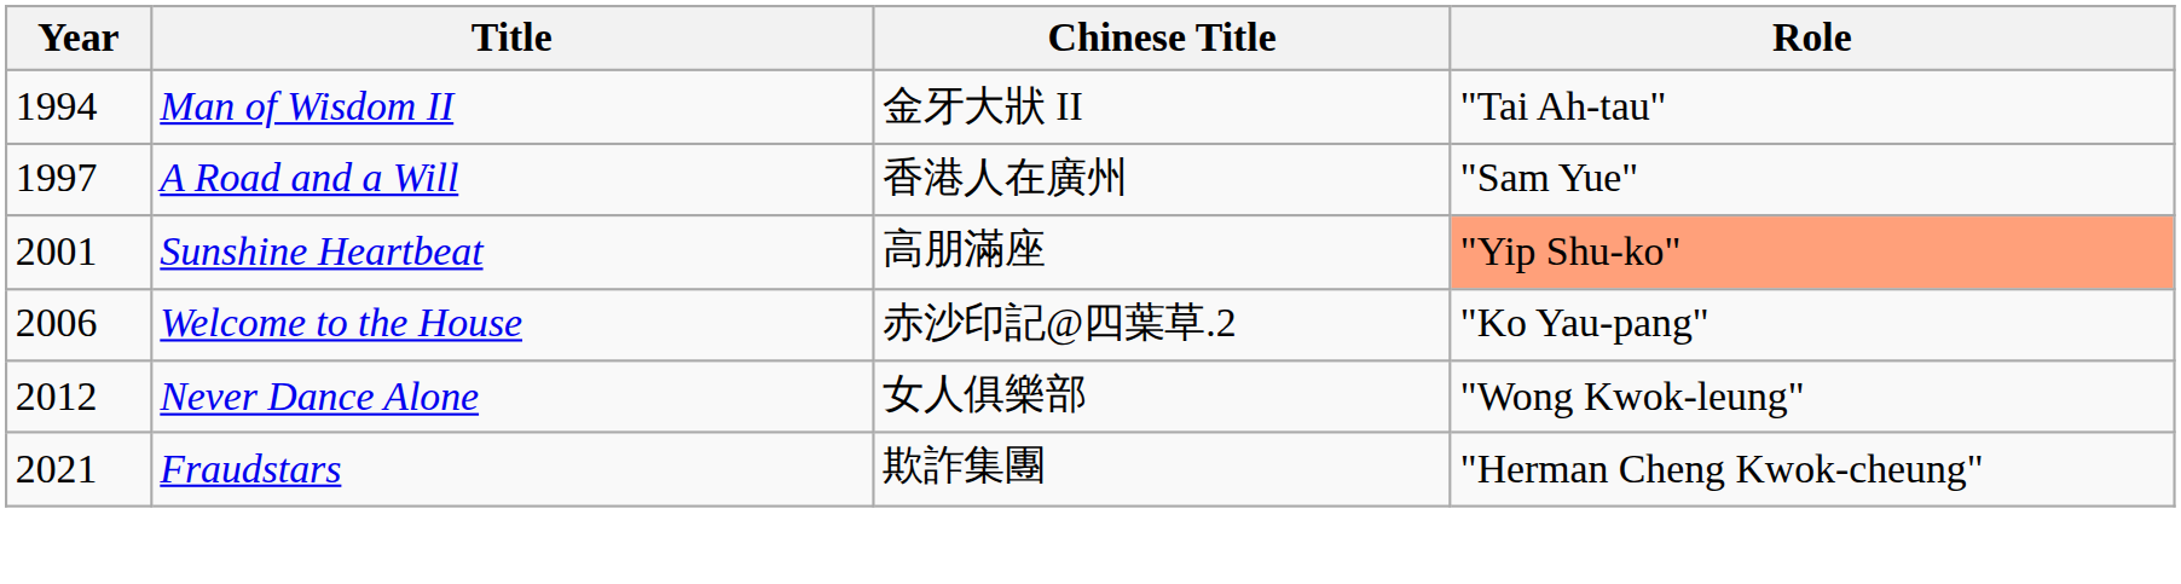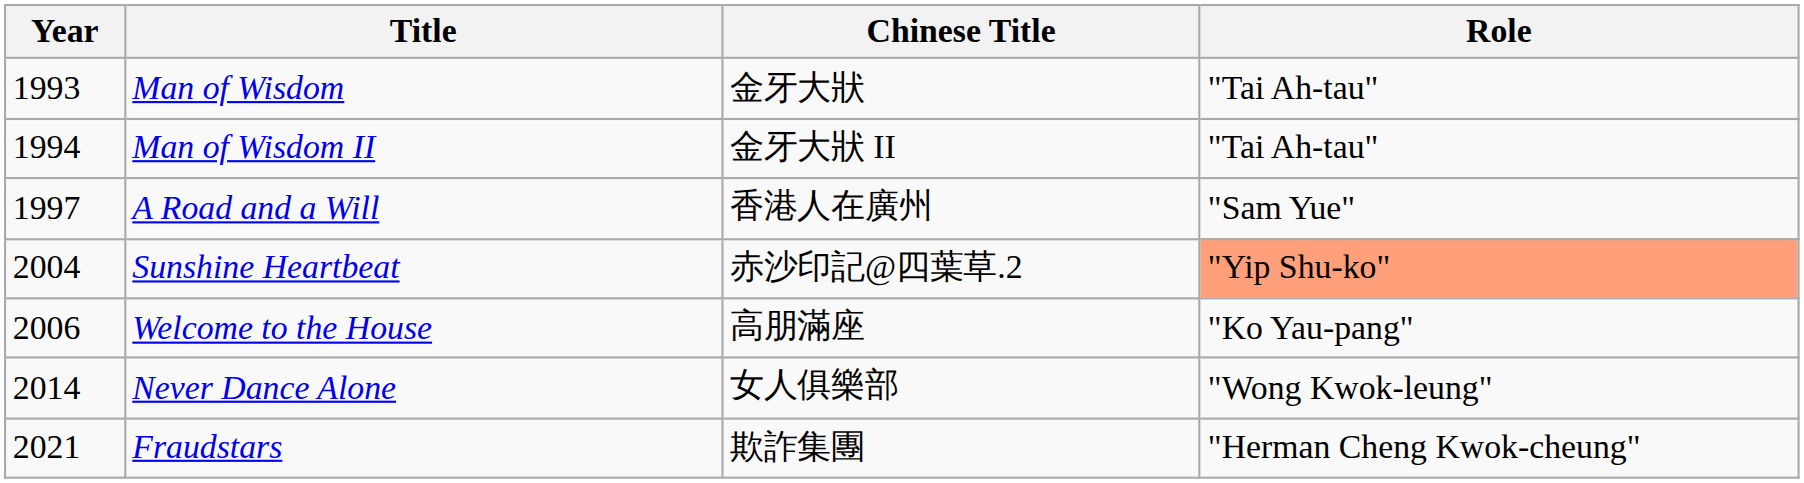 <table class="wikitable">
 <tr>
 <th width=5%>Year</th>
 <th width=25%>Title</th>
 <th width=20%>Chinese Title</th>
 <th width=25%>Role</th>
+</tr>
+<tr>
+<td>1993</td>
+<td><em><a href='#'>Man of Wisdom</a></em></td>
+<td>金牙大狀</td>
+<td>"Tai Ah-tau"</td>
 </tr>
 <tr>
 <td>1994</td>
 <td><em><a href='#'>Man of Wisdom II</a></em></td>
 <td>金牙大狀 II</td>
 <td>"Tai Ah-tau"</td>
 </tr>
 <tr>
 <td>1997</td>
 <td><em><a href='#'>A Road and a Will</a></em></td>
 <td>香港人在廣州</td>
 <td>"Sam Yue"</td>
 </tr>
 <tr>
-<td>2001</td>
+<td>2004</td>
 <td><em><a href='#'>Sunshine Heartbeat</a></em></td>
-<td>高朋滿座</td>
+<td>赤沙印記@四葉草.2</td>
 <td style="background: lightsalmon;">"Yip Shu-ko"</td>
 </tr>
 <tr>
 <td>2006</td>
 <td><em><a href='#'>Welcome to the House</a></em></td>
-<td>赤沙印記@四葉草.2</td>
+<td>高朋滿座</td>
 <td>"Ko Yau-pang"</td>
 </tr>
 <tr>
-<td>2012</td>
+<td>2014</td>
 <td><em><a href='#'>Never Dance Alone</a></em></td>
 <td>女人俱樂部</td>
 <td>"Wong Kwok-leung"</td>
 </tr>
 <tr>
 <td>2021</td>
 <td><em><a href='#'>Fraudstars</a></em></td>
 <td>欺詐集團</td>
 <td>"Herman Cheng Kwok-cheung"</td>
 </tr>
 </table>
